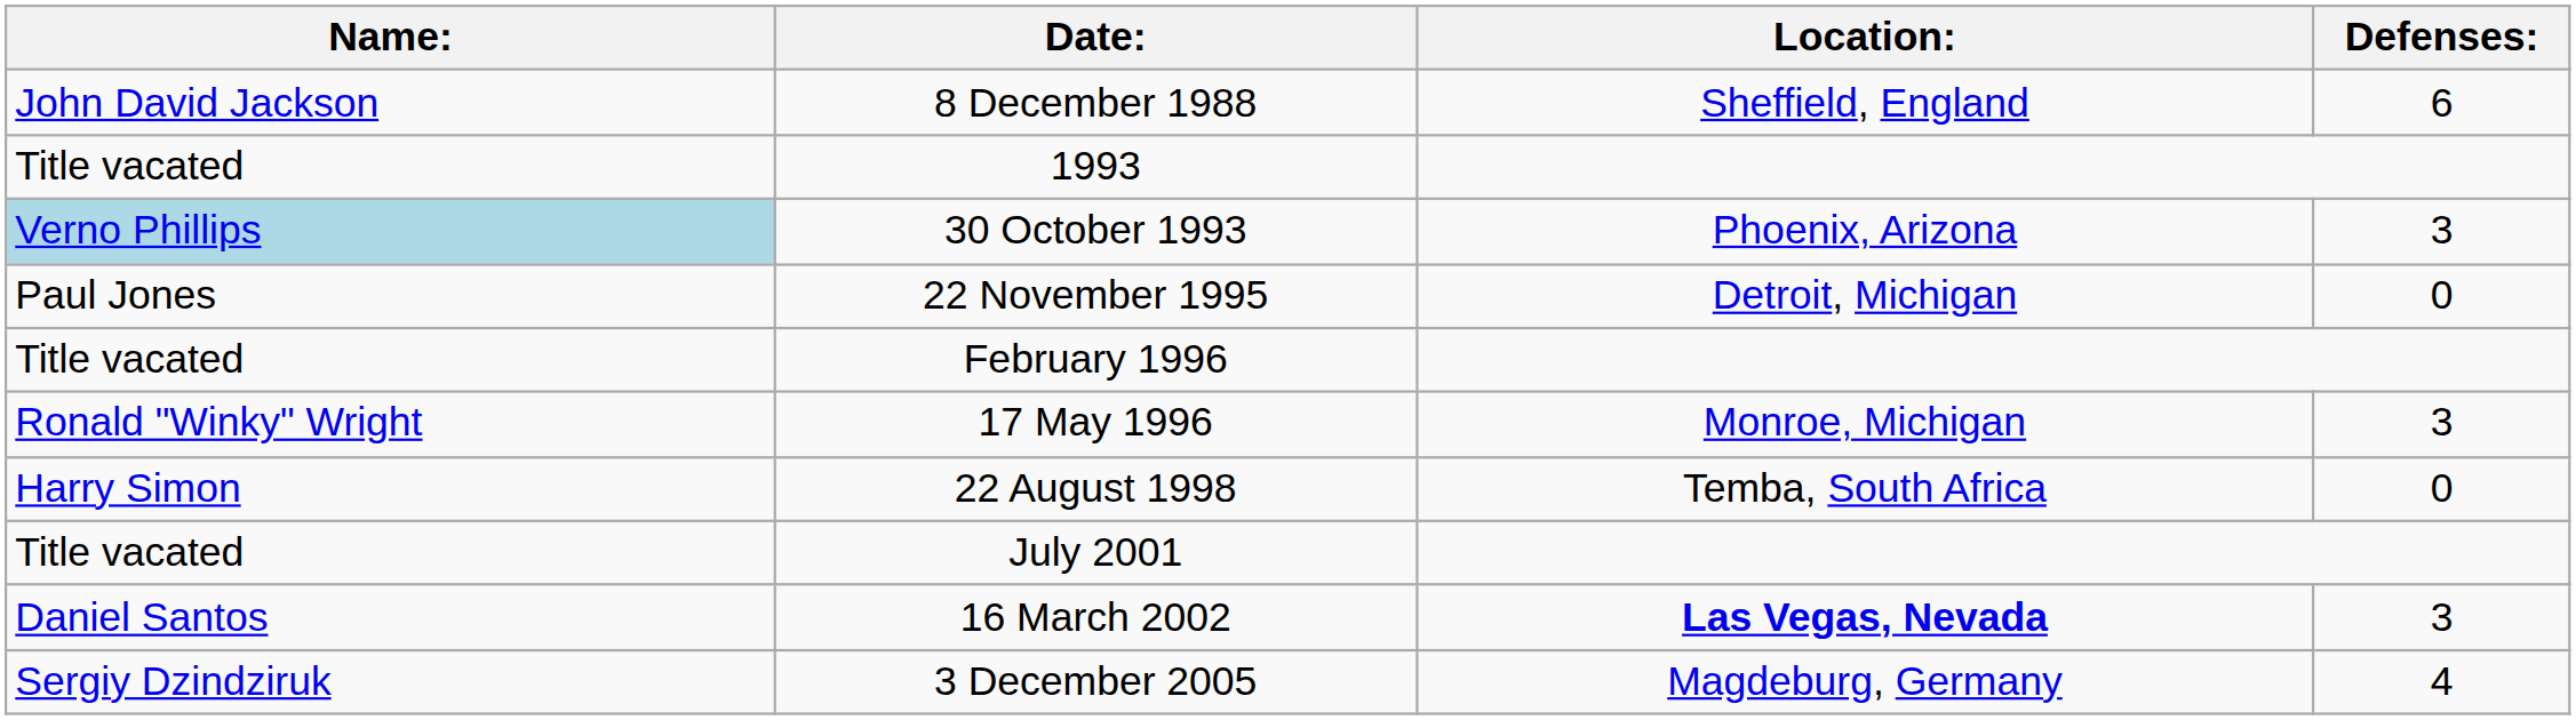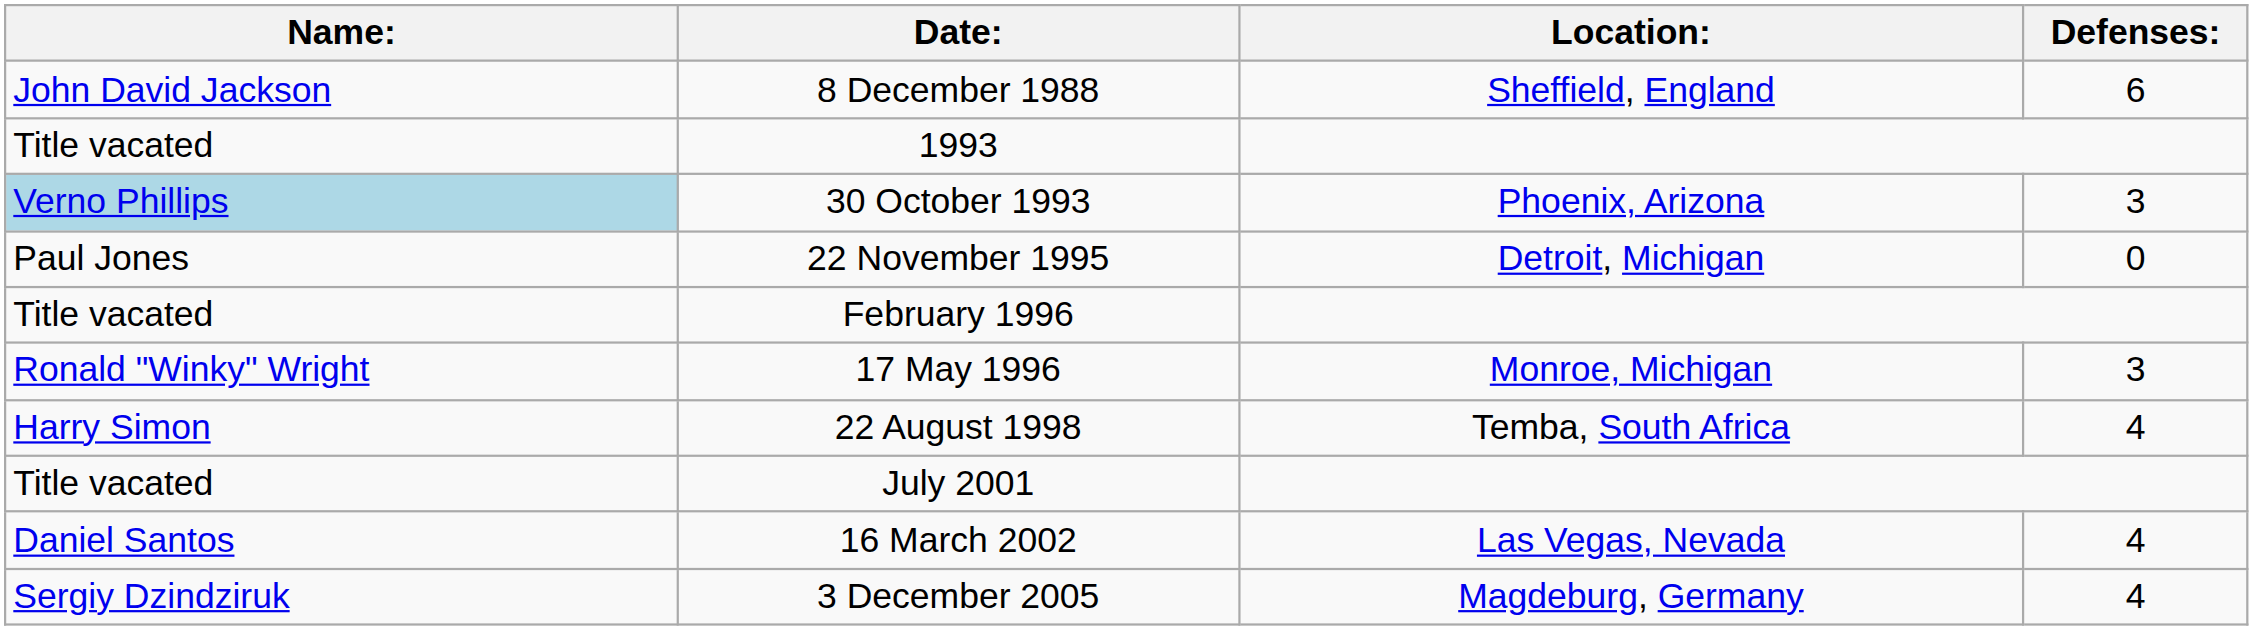 <table class="wikitable" width=80%>
 <tr>
 <th width=30%>Name:</th>
 <th width=25%>Date:</th>
 <th width=35%>Location:</th>
 <th width=10%>Defenses:</th>
 </tr>
 <tr align=center>
 <td align=left> <a href='#'>John David Jackson</a><br></td>
 <td>8 December 1988</td>
 <td><a href='#'>Sheffield</a>, <a href='#'>England</a></td>
 <td>6</td>
 </tr>
 <tr align=center>
 <td align=left>Title vacated</td>
 <td>1993</td>
 <td colspan=2></td>
 </tr>
 <tr align=center>
 <td align=left style="background: lightblue;"> <a href='#'>Verno Phillips</a><br></td>
 <td>30 October 1993</td>
 <td><a href='#'>Phoenix, Arizona</a></td>
 <td>3</td>
 </tr>
 <tr align=center>
 <td align=left> Paul Jones</td>
 <td>22 November 1995</td>
 <td><a href='#'>Detroit</a>, <a href='#'>Michigan</a></td>
 <td>0</td>
 </tr>
 <tr align=center>
 <td align=left>Title vacated</td>
 <td>February 1996</td>
 <td colspan=2></td>
 </tr>
 <tr align=center>
 <td align=left> <a href='#'>Ronald "Winky" Wright</a></td>
 <td>17 May 1996</td>
 <td><a href='#'>Monroe, Michigan</a></td>
 <td>3</td>
 </tr>
 <tr align=center>
 <td align=left> <a href='#'>Harry Simon</a></td>
 <td>22 August 1998</td>
 <td>Temba, <a href='#'>South Africa</a></td>
-<td>0</td>
+<td>4</td>
 </tr>
 <tr align=center>
 <td align=left>Title vacated</td>
 <td>July 2001</td>
 <td colspan=2></td>
 </tr>
 <tr align=center>
 <td align=left> <a href='#'>Daniel Santos</a><br></td>
 <td>16 March 2002</td>
-<td><strong><a href='#'>Las Vegas, Nevada</a></strong></td>
-<td>3</td>
+<td><a href='#'>Las Vegas, Nevada</a></td>
+<td>4</td>
 </tr>
 <tr align=center>
 <td align=left> <a href='#'>Sergiy Dzindziruk</a></td>
 <td>3 December 2005</td>
 <td><a href='#'>Magdeburg</a>, <a href='#'>Germany</a></td>
 <td>4</td>
 </tr>
 </table>
